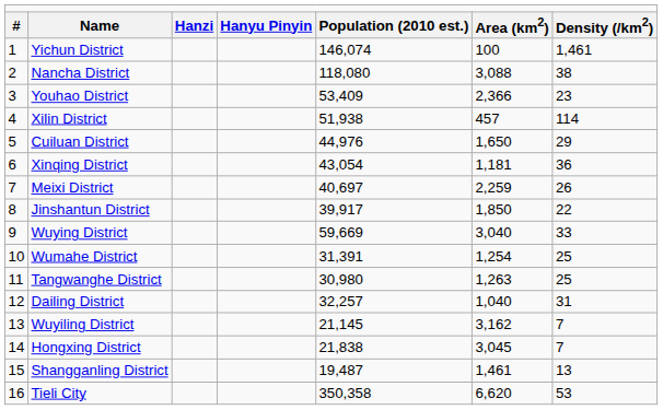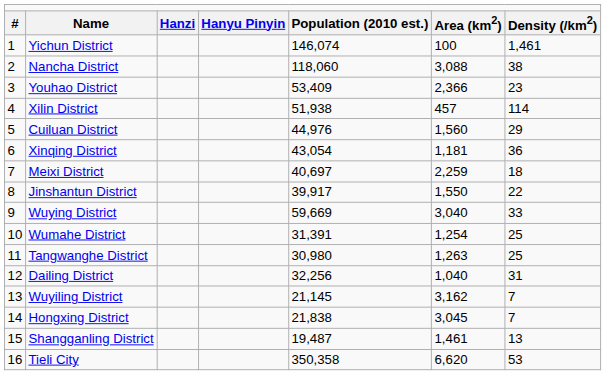 <table class="wikitable"  style="font-size:90%;" align=center>
 <tr>
 <td colspan="7" align="center"></td>
 </tr>
 <tr>
 <th>#</th>
 <th>Name</th>
 <th><a href='#'>Hanzi</a></th>
 <th><a href='#'>Hanyu Pinyin</a></th>
 <th>Population (2010 est.)</th>
 <th>Area (km<sup>2</sup>)</th>
 <th>Density (/km<sup>2</sup>)</th>
 </tr>
 <tr --------->
 <td>1</td>
 <td><a href='#'>Yichun District</a></td>
 <td></td>
 <td></td>
 <td>146,074</td>
 <td>100</td>
 <td>1,461</td>
 </tr>
 <tr --------->
 <td>2</td>
 <td><a href='#'>Nancha District</a></td>
 <td></td>
 <td></td>
-<td>118,080</td>
+<td>118,060</td>
 <td>3,088</td>
 <td>38</td>
 </tr>
 <tr --------->
 <td>3</td>
 <td><a href='#'>Youhao District</a></td>
 <td></td>
 <td></td>
 <td>53,409</td>
 <td>2,366</td>
 <td>23</td>
 </tr>
 <tr --------->
 <td>4</td>
 <td><a href='#'>Xilin District</a></td>
 <td></td>
 <td></td>
 <td>51,938</td>
 <td>457</td>
 <td>114</td>
 </tr>
 <tr --------->
 <td>5</td>
 <td><a href='#'>Cuiluan District</a></td>
 <td></td>
 <td></td>
 <td>44,976</td>
-<td>1,650</td>
+<td>1,560</td>
 <td>29</td>
 </tr>
 <tr --------->
 <td>6</td>
 <td><a href='#'>Xinqing District</a></td>
 <td></td>
 <td></td>
 <td>43,054</td>
 <td>1,181</td>
 <td>36</td>
 </tr>
 <tr --------->
 <td>7</td>
 <td><a href='#'>Meixi District</a></td>
 <td></td>
 <td></td>
 <td>40,697</td>
 <td>2,259</td>
-<td>26</td>
+<td>18</td>
 </tr>
 <tr --------->
 <td>8</td>
 <td><a href='#'>Jinshantun District</a></td>
 <td></td>
 <td></td>
 <td>39,917</td>
-<td>1,850</td>
+<td>1,550</td>
 <td>22</td>
 </tr>
 <tr --------->
 <td>9</td>
 <td><a href='#'>Wuying District</a></td>
 <td></td>
 <td></td>
 <td>59,669</td>
 <td>3,040</td>
 <td>33</td>
 </tr>
 <tr --------->
 <td>10</td>
 <td><a href='#'>Wumahe District</a></td>
 <td></td>
 <td></td>
 <td>31,391</td>
 <td>1,254</td>
 <td>25</td>
 </tr>
 <tr --------->
 <td>11</td>
 <td><a href='#'>Tangwanghe District</a></td>
 <td></td>
 <td></td>
 <td>30,980</td>
 <td>1,263</td>
 <td>25</td>
 </tr>
 <tr --------->
 <td>12</td>
 <td><a href='#'>Dailing District</a></td>
 <td></td>
 <td></td>
-<td>32,257</td>
+<td>32,256</td>
 <td>1,040</td>
 <td>31</td>
 </tr>
 <tr --------->
 <td>13</td>
 <td><a href='#'>Wuyiling District</a></td>
 <td></td>
 <td></td>
 <td>21,145</td>
 <td>3,162</td>
 <td>7</td>
 </tr>
 <tr --------->
 <td>14</td>
 <td><a href='#'>Hongxing District</a></td>
 <td></td>
 <td></td>
 <td>21,838</td>
 <td>3,045</td>
 <td>7</td>
 </tr>
 <tr --------->
 <td>15</td>
 <td><a href='#'>Shangganling District</a></td>
 <td></td>
 <td></td>
 <td>19,487</td>
 <td>1,461</td>
 <td>13</td>
 </tr>
 <tr --------->
 <td>16</td>
 <td><a href='#'>Tieli City</a></td>
 <td></td>
 <td></td>
 <td>350,358</td>
 <td>6,620</td>
 <td>53</td>
 </tr>
 </table>
